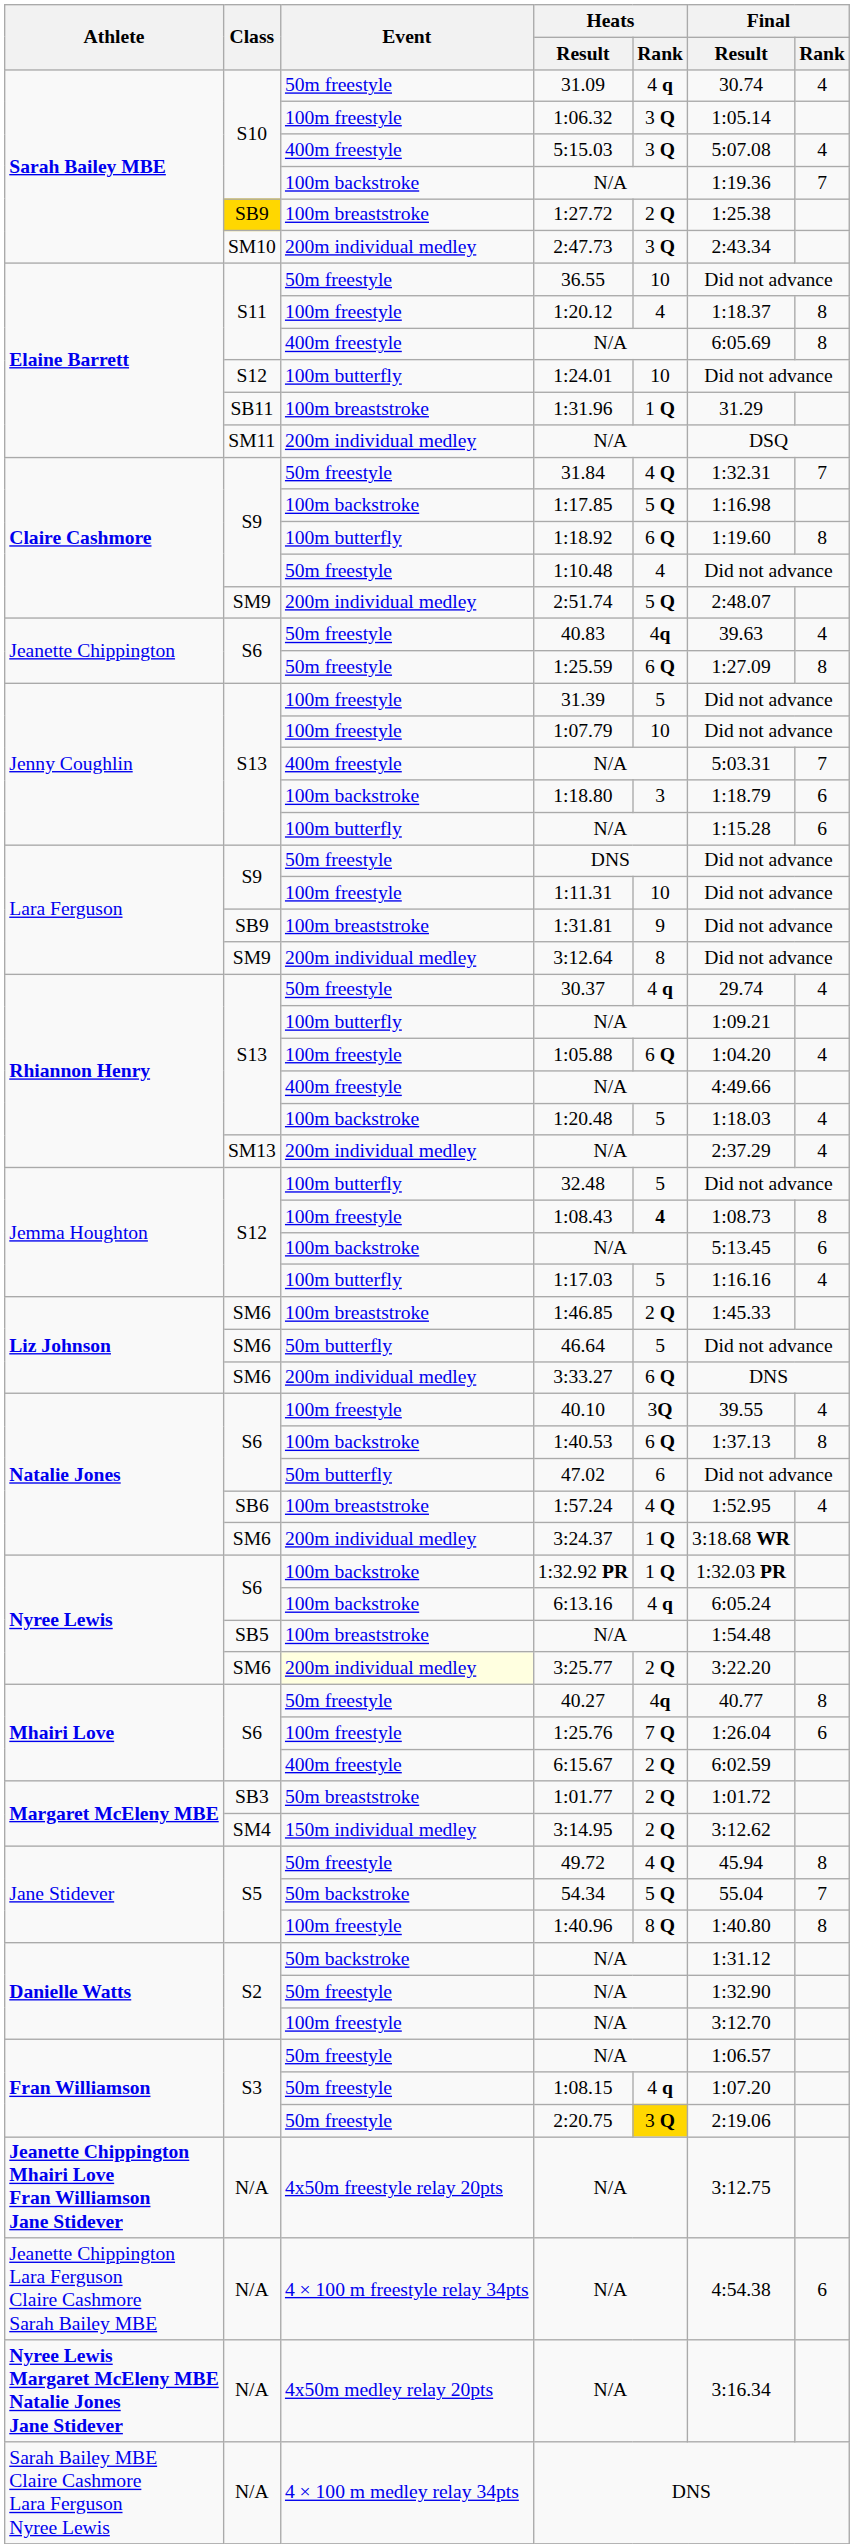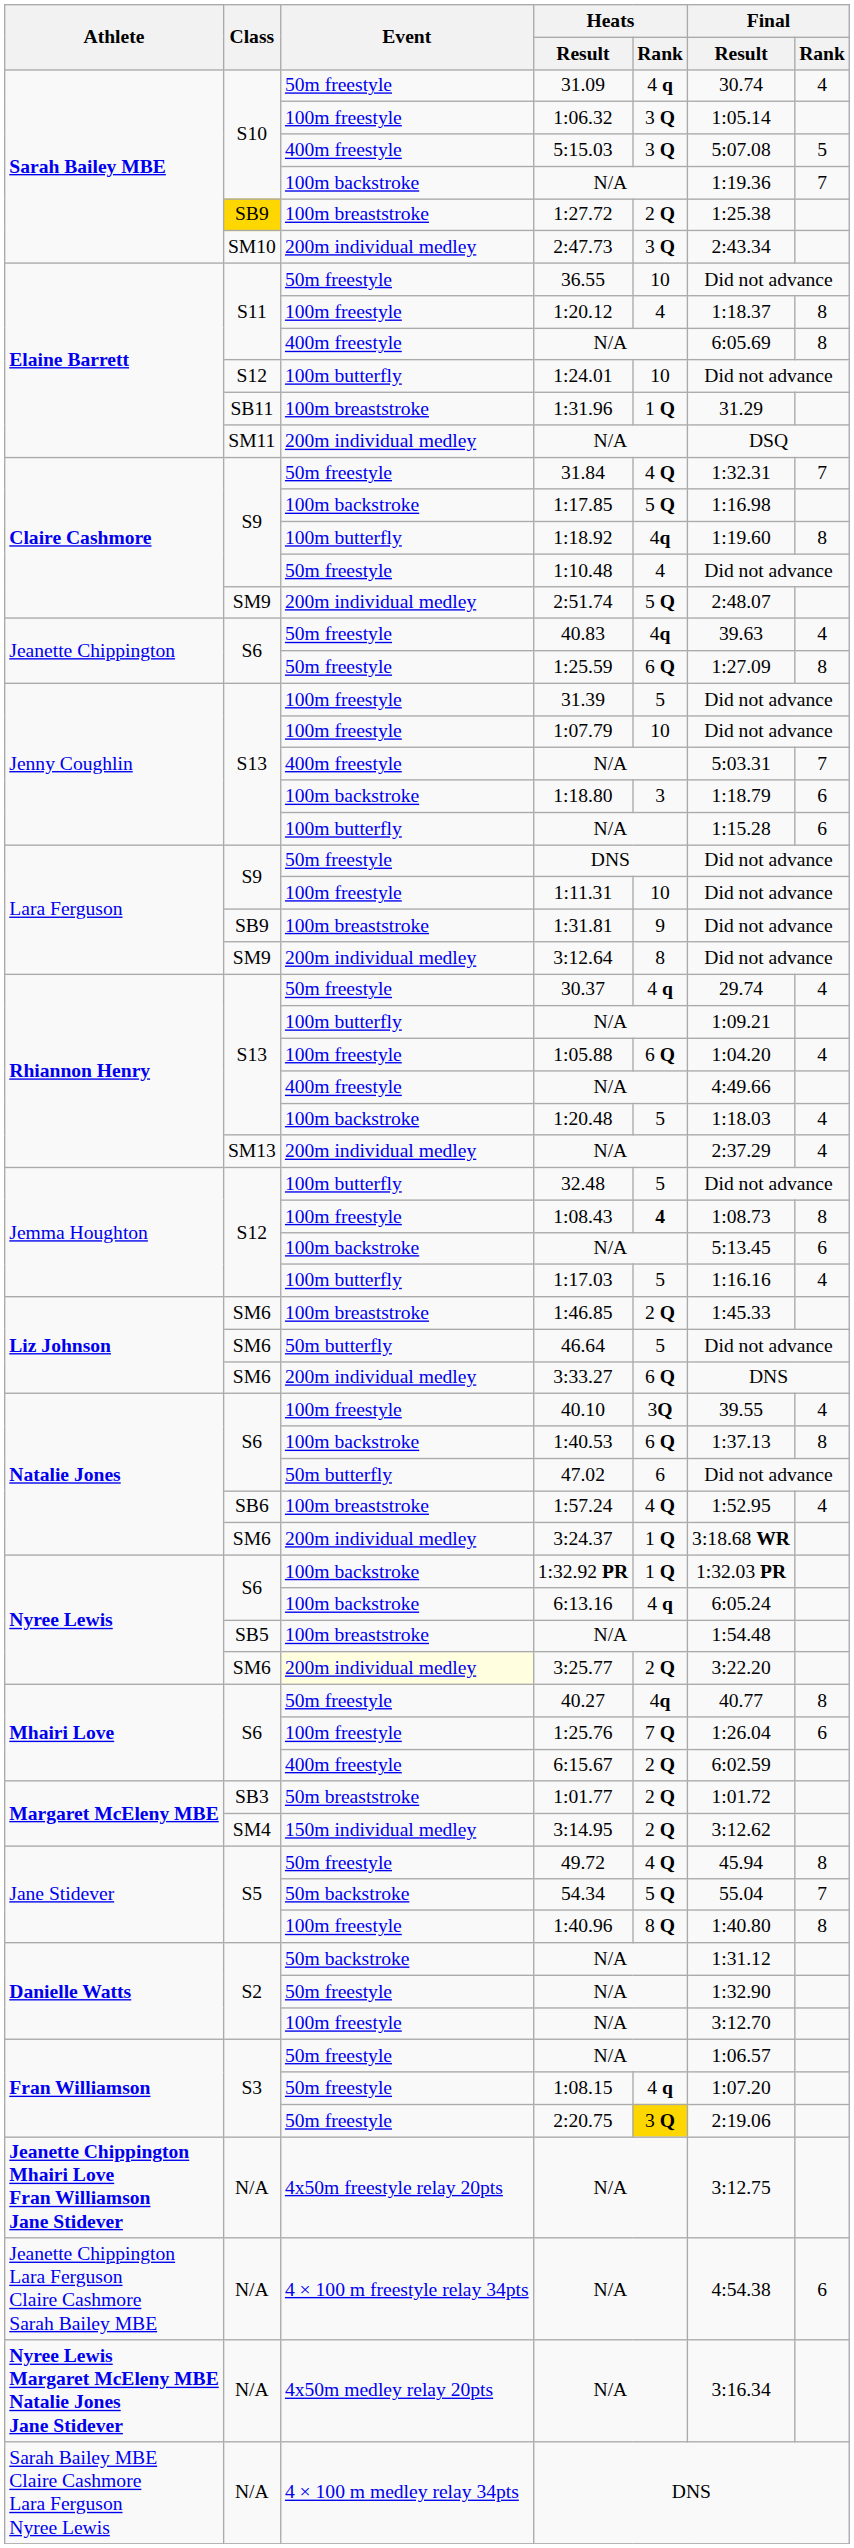 <table class=wikitable style="font-size:90%">
 <tr>
 <th rowspan="2">Athlete</th>
 <th rowspan="2">Class</th>
 <th rowspan="2">Event</th>
 <th colspan="2">Heats</th>
 <th colspan="2">Final</th>
 </tr>
 <tr>
 <th>Result</th>
 <th>Rank</th>
 <th>Result</th>
 <th>Rank</th>
 </tr>
 <tr>
 <td rowspan="6"><strong><a href='#'>Sarah Bailey MBE</a></strong></td>
 <td rowspan="4" style="text-align:center;">S10</td>
 <td><a href='#'>50m freestyle</a></td>
 <td style="text-align:center;">31.09</td>
 <td style="text-align:center;">4 <strong>q</strong></td>
 <td style="text-align:center;">30.74</td>
 <td style="text-align:center;">4</td>
 </tr>
 <tr>
 <td><a href='#'>100m freestyle</a></td>
 <td style="text-align:center;">1:06.32</td>
 <td style="text-align:center;">3 <strong>Q</strong></td>
 <td style="text-align:center;">1:05.14</td>
 <td style="text-align:center;"></td>
 </tr>
 <tr>
 <td><a href='#'>400m freestyle</a></td>
 <td style="text-align:center;">5:15.03</td>
 <td style="text-align:center;">3 <strong>Q</strong></td>
 <td style="text-align:center;">5:07.08</td>
-<td style="text-align:center;">4</td>
+<td style="text-align:center;">5</td>
 </tr>
 <tr>
 <td><a href='#'>100m backstroke</a></td>
 <td style="text-align:center;" colspan="2">N/A</td>
 <td style="text-align:center;">1:19.36</td>
 <td style="text-align:center;">7</td>
 </tr>
 <tr>
 <td style="background: gold; text-align:center;">SB9</td>
 <td><a href='#'>100m breaststroke</a></td>
 <td style="text-align:center;">1:27.72</td>
 <td style="text-align:center;">2 <strong>Q</strong></td>
 <td style="text-align:center;">1:25.38</td>
 <td style="text-align:center;"></td>
 </tr>
 <tr>
 <td style="text-align:center;">SM10</td>
 <td><a href='#'>200m individual medley</a></td>
 <td style="text-align:center;">2:47.73</td>
 <td style="text-align:center;">3 <strong>Q</strong></td>
 <td style="text-align:center;">2:43.34</td>
 <td style="text-align:center;"></td>
 </tr>
 <tr>
 <td rowspan="6"><strong><a href='#'>Elaine Barrett</a></strong></td>
 <td rowspan="3" style="text-align:center;">S11</td>
 <td><a href='#'>50m freestyle</a></td>
 <td style="text-align:center;">36.55</td>
 <td style="text-align:center;">10</td>
 <td style="text-align:center;" colspan="2">Did not advance</td>
 </tr>
 <tr>
 <td><a href='#'>100m freestyle</a></td>
 <td style="text-align:center;">1:20.12</td>
 <td style="text-align:center;">4</td>
 <td style="text-align:center;">1:18.37</td>
 <td style="text-align:center;">8</td>
 </tr>
 <tr>
 <td><a href='#'>400m freestyle</a></td>
 <td style="text-align:center;" colspan="2">N/A</td>
 <td style="text-align:center;">6:05.69</td>
 <td style="text-align:center;">8</td>
 </tr>
 <tr>
 <td style="text-align:center;">S12</td>
 <td><a href='#'>100m butterfly</a></td>
 <td style="text-align:center;">1:24.01</td>
 <td style="text-align:center;">10</td>
 <td style="text-align:center;" colspan="2">Did not advance</td>
 </tr>
 <tr>
 <td style="text-align:center;">SB11</td>
 <td><a href='#'>100m breaststroke</a></td>
 <td style="text-align:center;">1:31.96</td>
 <td style="text-align:center;">1 <strong>Q</strong></td>
 <td style="text-align:center;">31.29</td>
 <td style="text-align:center;"></td>
 </tr>
 <tr>
 <td style="text-align:center;">SM11</td>
 <td><a href='#'>200m individual medley</a></td>
 <td style="text-align:center;" colspan="2">N/A</td>
 <td style="text-align:center;" colspan="2">DSQ</td>
 </tr>
 <tr>
 <td rowspan="5"><strong><a href='#'>Claire Cashmore</a></strong></td>
 <td rowspan="4" style="text-align:center;">S9</td>
 <td><a href='#'>50m freestyle</a></td>
 <td style="text-align:center;">31.84</td>
 <td style="text-align:center;">4 <strong>Q</strong></td>
 <td style="text-align:center;">1:32.31</td>
 <td style="text-align:center;">7</td>
 </tr>
 <tr>
 <td><a href='#'>100m backstroke</a></td>
 <td style="text-align:center;">1:17.85</td>
 <td style="text-align:center;">5 <strong>Q</strong></td>
 <td style="text-align:center;">1:16.98</td>
 <td style="text-align:center;"></td>
 </tr>
 <tr>
 <td><a href='#'>100m butterfly</a></td>
 <td style="text-align:center;">1:18.92</td>
-<td style="text-align:center;">6 <strong>Q</strong></td>
+<td style="text-align:center;">4<strong>q</strong></td>
 <td style="text-align:center;">1:19.60</td>
 <td style="text-align:center;">8</td>
 </tr>
 <tr>
 <td><a href='#'>50m freestyle</a></td>
 <td style="text-align:center;">1:10.48</td>
 <td style="text-align:center;">4</td>
 <td style="text-align:center;" colspan="2">Did not advance</td>
 </tr>
 <tr>
 <td style="text-align:center;">SM9</td>
 <td><a href='#'>200m individual medley</a></td>
 <td style="text-align:center;">2:51.74</td>
 <td style="text-align:center;">5 <strong>Q</strong></td>
 <td style="text-align:center;">2:48.07</td>
 <td style="text-align:center;"></td>
 </tr>
 <tr>
 <td rowspan="2"><a href='#'>Jeanette Chippington</a></td>
 <td rowspan="2" style="text-align:center;">S6</td>
 <td><a href='#'>50m freestyle</a></td>
 <td style="text-align:center;">40.83</td>
 <td style="text-align:center;">4<strong>q</strong></td>
 <td style="text-align:center;">39.63</td>
 <td style="text-align:center;">4</td>
 </tr>
 <tr>
 <td><a href='#'>50m freestyle</a></td>
 <td style="text-align:center;">1:25.59</td>
 <td style="text-align:center;">6 <strong>Q</strong></td>
 <td style="text-align:center;">1:27.09</td>
 <td style="text-align:center;">8</td>
 </tr>
 <tr>
 <td rowspan="5"><a href='#'>Jenny Coughlin</a></td>
 <td rowspan="5" style="text-align:center;">S13</td>
 <td><a href='#'>100m freestyle</a></td>
 <td style="text-align:center;">31.39</td>
 <td style="text-align:center;">5</td>
 <td style="text-align:center;" colspan="2">Did not advance</td>
 </tr>
 <tr>
 <td><a href='#'>100m freestyle</a></td>
 <td style="text-align:center;">1:07.79</td>
 <td style="text-align:center;">10</td>
 <td style="text-align:center;" colspan="2">Did not advance</td>
 </tr>
 <tr>
 <td><a href='#'>400m freestyle</a></td>
 <td style="text-align:center;" colspan="2">N/A</td>
 <td style="text-align:center;">5:03.31</td>
 <td style="text-align:center;">7</td>
 </tr>
 <tr>
 <td><a href='#'>100m backstroke</a></td>
 <td style="text-align:center;">1:18.80</td>
 <td style="text-align:center;">3</td>
 <td style="text-align:center;">1:18.79</td>
 <td style="text-align:center;">6</td>
 </tr>
 <tr>
 <td><a href='#'>100m butterfly</a></td>
 <td style="text-align:center;" colspan="2">N/A</td>
 <td style="text-align:center;">1:15.28</td>
 <td style="text-align:center;">6</td>
 </tr>
 <tr>
 <td rowspan="4"><a href='#'>Lara Ferguson</a></td>
 <td rowspan="2" style="text-align:center;">S9</td>
 <td><a href='#'>50m freestyle</a></td>
 <td style="text-align:center;" colspan="2">DNS</td>
 <td style="text-align:center;" colspan="2">Did not advance</td>
 </tr>
 <tr>
 <td><a href='#'>100m freestyle</a></td>
 <td style="text-align:center;">1:11.31</td>
 <td style="text-align:center;">10</td>
 <td style="text-align:center;" colspan="2">Did not advance</td>
 </tr>
 <tr>
 <td style="text-align:center;">SB9</td>
 <td><a href='#'>100m breaststroke</a></td>
 <td style="text-align:center;">1:31.81</td>
 <td style="text-align:center;">9</td>
 <td style="text-align:center;" colspan="2">Did not advance</td>
 </tr>
 <tr>
 <td style="text-align:center;">SM9</td>
 <td><a href='#'>200m individual medley</a></td>
 <td style="text-align:center;">3:12.64</td>
 <td style="text-align:center;">8</td>
 <td style="text-align:center;" colspan="2">Did not advance</td>
 </tr>
 <tr>
 <td rowspan="6"><strong><a href='#'>Rhiannon Henry</a></strong></td>
 <td rowspan="5" style="text-align:center;">S13</td>
 <td><a href='#'>50m freestyle</a></td>
 <td style="text-align:center;">30.37</td>
 <td style="text-align:center;">4 <strong>q</strong></td>
 <td style="text-align:center;">29.74</td>
 <td style="text-align:center;">4</td>
 </tr>
 <tr>
 <td><a href='#'>100m butterfly</a></td>
 <td style="text-align:center;" colspan="2">N/A</td>
 <td style="text-align:center;">1:09.21</td>
 <td style="text-align:center;"></td>
 </tr>
 <tr>
 <td><a href='#'>100m freestyle</a></td>
 <td style="text-align:center;">1:05.88</td>
 <td style="text-align:center;">6 <strong>Q</strong></td>
 <td style="text-align:center;">1:04.20</td>
 <td style="text-align:center;">4</td>
 </tr>
 <tr>
 <td><a href='#'>400m freestyle</a></td>
 <td style="text-align:center;" colspan="2">N/A</td>
 <td style="text-align:center;">4:49.66</td>
 <td style="text-align:center;"></td>
 </tr>
 <tr>
 <td><a href='#'>100m backstroke</a></td>
 <td style="text-align:center;">1:20.48</td>
 <td style="text-align:center;">5</td>
 <td style="text-align:center;">1:18.03</td>
 <td style="text-align:center;">4</td>
 </tr>
 <tr>
 <td style="text-align:center;">SM13</td>
 <td><a href='#'>200m individual medley</a></td>
 <td style="text-align:center;" colspan="2">N/A</td>
 <td style="text-align:center;">2:37.29</td>
 <td style="text-align:center;">4</td>
 </tr>
 <tr>
 <td rowspan="4"><a href='#'>Jemma Houghton</a></td>
 <td rowspan="4" style="text-align:center;">S12</td>
 <td><a href='#'>100m butterfly</a></td>
 <td style="text-align:center;">32.48</td>
 <td style="text-align:center;">5</td>
 <td style="text-align:center;" colspan="2">Did not advance</td>
 </tr>
 <tr>
 <td><a href='#'>100m freestyle</a></td>
 <td style="text-align:center;">1:08.43</td>
 <td style="text-align:center;"><strong>4</strong></td>
 <td style="text-align:center;">1:08.73</td>
 <td style="text-align:center;">8</td>
 </tr>
 <tr>
 <td><a href='#'>100m backstroke</a></td>
 <td style="text-align:center;" colspan="2">N/A</td>
 <td style="text-align:center;">5:13.45</td>
 <td style="text-align:center;">6</td>
 </tr>
 <tr>
 <td><a href='#'>100m butterfly</a></td>
 <td style="text-align:center;">1:17.03</td>
 <td style="text-align:center;">5</td>
 <td style="text-align:center;">1:16.16</td>
 <td style="text-align:center;">4</td>
 </tr>
 <tr>
 <td rowspan="3"><strong><a href='#'>Liz Johnson</a></strong></td>
 <td style="text-align:center;">SM6</td>
 <td><a href='#'>100m breaststroke</a></td>
 <td style="text-align:center;">1:46.85</td>
 <td style="text-align:center;">2 <strong>Q</strong></td>
 <td style="text-align:center;">1:45.33</td>
 <td style="text-align:center;"></td>
 </tr>
 <tr>
 <td style="text-align:center;">SM6</td>
 <td><a href='#'>50m butterfly</a></td>
 <td style="text-align:center;">46.64</td>
 <td style="text-align:center;">5</td>
 <td style="text-align:center;" colspan="2">Did not advance</td>
 </tr>
 <tr>
 <td style="text-align:center;">SM6</td>
 <td><a href='#'>200m individual medley</a></td>
 <td style="text-align:center;">3:33.27</td>
 <td style="text-align:center;">6 <strong>Q</strong></td>
 <td style="text-align:center;" colspan="2">DNS</td>
 </tr>
 <tr>
 <td rowspan="5"><strong><a href='#'>Natalie Jones</a></strong></td>
 <td rowspan="3" style="text-align:center;">S6</td>
 <td><a href='#'>100m freestyle</a></td>
 <td style="text-align:center;">40.10</td>
 <td style="text-align:center;">3<strong>Q</strong></td>
 <td style="text-align:center;">39.55</td>
 <td style="text-align:center;">4</td>
 </tr>
 <tr>
 <td><a href='#'>100m backstroke</a></td>
 <td style="text-align:center;">1:40.53</td>
 <td style="text-align:center;">6 <strong>Q</strong></td>
 <td style="text-align:center;">1:37.13</td>
 <td style="text-align:center;">8</td>
 </tr>
 <tr>
 <td><a href='#'>50m butterfly</a></td>
 <td style="text-align:center;">47.02</td>
 <td style="text-align:center;">6</td>
 <td style="text-align:center;" colspan="2">Did not advance</td>
 </tr>
 <tr>
 <td style="text-align:center;">SB6</td>
 <td><a href='#'>100m breaststroke</a></td>
 <td style="text-align:center;">1:57.24</td>
 <td style="text-align:center;">4 <strong>Q</strong></td>
 <td style="text-align:center;">1:52.95</td>
 <td style="text-align:center;">4</td>
 </tr>
 <tr>
 <td style="text-align:center;">SM6</td>
 <td><a href='#'>200m individual medley</a></td>
 <td style="text-align:center;">3:24.37</td>
 <td style="text-align:center;">1 <strong>Q</strong></td>
 <td style="text-align:center;">3:18.68 <strong>WR</strong></td>
 <td style="text-align:center;"></td>
 </tr>
 <tr>
 <td rowspan="4"><strong><a href='#'>Nyree Lewis</a></strong></td>
 <td rowspan="2" style="text-align:center;">S6</td>
 <td><a href='#'>100m backstroke</a></td>
 <td style="text-align:center;">1:32.92 <strong>PR</strong></td>
 <td style="text-align:center;">1 <strong>Q</strong></td>
 <td style="text-align:center;">1:32.03 <strong>PR</strong></td>
 <td style="text-align:center;"></td>
 </tr>
 <tr>
 <td><a href='#'>100m backstroke</a></td>
 <td style="text-align:center;">6:13.16</td>
 <td style="text-align:center;">4 <strong>q</strong></td>
 <td style="text-align:center;">6:05.24</td>
 <td style="text-align:center;"></td>
 </tr>
 <tr>
 <td style="text-align:center;">SB5</td>
 <td><a href='#'>100m breaststroke</a></td>
 <td style="text-align:center;" colspan="2">N/A</td>
 <td style="text-align:center;">1:54.48</td>
 <td style="text-align:center;"></td>
 </tr>
 <tr>
 <td style="text-align:center;">SM6</td>
 <td style="background: lightyellow;"><a href='#'>200m individual medley</a></td>
 <td style="text-align:center;">3:25.77</td>
 <td style="text-align:center;">2 <strong>Q</strong></td>
 <td style="text-align:center;">3:22.20</td>
 <td style="text-align:center;"></td>
 </tr>
 <tr>
 <td rowspan="3"><strong><a href='#'>Mhairi Love</a></strong></td>
 <td rowspan="3" style="text-align:center;">S6</td>
 <td><a href='#'>50m freestyle</a></td>
 <td style="text-align:center;">40.27</td>
 <td style="text-align:center;">4<strong>q</strong></td>
 <td style="text-align:center;">40.77</td>
 <td style="text-align:center;">8</td>
 </tr>
 <tr>
 <td><a href='#'>100m freestyle</a></td>
 <td style="text-align:center;">1:25.76</td>
 <td style="text-align:center;">7 <strong>Q</strong></td>
 <td style="text-align:center;">1:26.04</td>
 <td style="text-align:center;">6</td>
 </tr>
 <tr>
 <td><a href='#'>400m freestyle</a></td>
 <td style="text-align:center;">6:15.67</td>
 <td style="text-align:center;">2 <strong>Q</strong></td>
 <td style="text-align:center;">6:02.59</td>
 <td style="text-align:center;"></td>
 </tr>
 <tr>
 <td rowspan="2"><strong><a href='#'>Margaret McEleny MBE</a></strong></td>
 <td style="text-align:center;">SB3</td>
 <td><a href='#'>50m breaststroke</a></td>
 <td style="text-align:center;">1:01.77</td>
 <td style="text-align:center;">2 <strong>Q</strong></td>
 <td style="text-align:center;">1:01.72</td>
 <td style="text-align:center;"></td>
 </tr>
 <tr>
 <td style="text-align:center;">SM4</td>
 <td><a href='#'>150m individual medley</a></td>
 <td style="text-align:center;">3:14.95</td>
 <td style="text-align:center;">2 <strong>Q</strong></td>
 <td style="text-align:center;">3:12.62</td>
 <td style="text-align:center;"></td>
 </tr>
 <tr>
 <td rowspan="3"><a href='#'>Jane Stidever</a></td>
 <td rowspan="3" style="text-align:center;">S5</td>
 <td><a href='#'>50m freestyle</a></td>
 <td style="text-align:center;">49.72</td>
 <td style="text-align:center;">4 <strong>Q</strong></td>
 <td style="text-align:center;">45.94</td>
 <td style="text-align:center;">8</td>
 </tr>
 <tr>
 <td><a href='#'>50m backstroke</a></td>
 <td style="text-align:center;">54.34</td>
 <td style="text-align:center;">5 <strong>Q</strong></td>
 <td style="text-align:center;">55.04</td>
 <td style="text-align:center;">7</td>
 </tr>
 <tr>
 <td><a href='#'>100m freestyle</a></td>
 <td style="text-align:center;">1:40.96</td>
 <td style="text-align:center;">8 <strong>Q</strong></td>
 <td style="text-align:center;">1:40.80</td>
 <td style="text-align:center;">8</td>
 </tr>
 <tr>
 <td rowspan="3"><strong><a href='#'>Danielle Watts</a></strong></td>
 <td rowspan="3" style="text-align:center;">S2</td>
 <td><a href='#'>50m backstroke</a></td>
 <td style="text-align:center;" colspan="2">N/A</td>
 <td style="text-align:center;">1:31.12</td>
 <td style="text-align:center;"></td>
 </tr>
 <tr>
 <td><a href='#'>50m freestyle</a></td>
 <td style="text-align:center;" colspan="2">N/A</td>
 <td style="text-align:center;">1:32.90</td>
 <td style="text-align:center;"></td>
 </tr>
 <tr>
 <td><a href='#'>100m freestyle</a></td>
 <td style="text-align:center;" colspan="2">N/A</td>
 <td style="text-align:center;">3:12.70</td>
 <td style="text-align:center;"></td>
 </tr>
 <tr>
 <td rowspan="3"><strong><a href='#'>Fran Williamson</a></strong></td>
 <td rowspan="3" style="text-align:center;">S3</td>
 <td><a href='#'>50m freestyle</a></td>
 <td style="text-align:center;" colspan="2">N/A</td>
 <td style="text-align:center;">1:06.57</td>
 <td style="text-align:center;"></td>
 </tr>
 <tr>
 <td><a href='#'>50m freestyle</a></td>
 <td style="text-align:center;">1:08.15</td>
 <td style="text-align:center;">4 <strong>q</strong></td>
 <td style="text-align:center;">1:07.20</td>
 <td style="text-align:center;"></td>
 </tr>
 <tr>
 <td><a href='#'>50m freestyle</a></td>
 <td style="text-align:center;">2:20.75</td>
 <td style="background: gold; text-align:center;">3 <strong>Q</strong></td>
 <td style="text-align:center;">2:19.06</td>
 <td style="text-align:center;"></td>
 </tr>
 <tr>
 <td><strong><a href='#'>Jeanette Chippington</a></strong><br> <strong><a href='#'>Mhairi Love</a></strong><br> <strong><a href='#'>Fran Williamson</a></strong><br> <strong><a href='#'>Jane Stidever</a></strong></td>
 <td style="text-align:center;">N/A</td>
 <td><a href='#'>4x50m freestyle relay 20pts</a></td>
 <td style="text-align:center;" colspan="2">N/A</td>
 <td style="text-align:center;">3:12.75</td>
 <td style="text-align:center;"></td>
 </tr>
 <tr>
 <td><a href='#'>Jeanette Chippington</a><br> <a href='#'>Lara Ferguson</a><br> <a href='#'>Claire Cashmore</a><br> <a href='#'>Sarah Bailey MBE</a></td>
 <td style="text-align:center;">N/A</td>
 <td><a href='#'>4 × 100 m freestyle relay 34pts</a></td>
 <td style="text-align:center;" colspan="2">N/A</td>
 <td style="text-align:center;">4:54.38</td>
 <td style="text-align:center;">6</td>
 </tr>
 <tr>
 <td><strong><a href='#'>Nyree Lewis</a></strong><br> <strong><a href='#'>Margaret McEleny MBE</a></strong><br> <strong><a href='#'>Natalie Jones</a></strong><br> <strong><a href='#'>Jane Stidever</a></strong></td>
 <td style="text-align:center;">N/A</td>
 <td><a href='#'>4x50m medley relay 20pts</a></td>
 <td style="text-align:center;" colspan="2">N/A</td>
 <td style="text-align:center;">3:16.34</td>
 <td style="text-align:center;"></td>
 </tr>
 <tr>
 <td><a href='#'>Sarah Bailey MBE</a><br> <a href='#'>Claire Cashmore</a><br> <a href='#'>Lara Ferguson</a><br> <a href='#'>Nyree Lewis</a></td>
 <td style="text-align:center;">N/A</td>
 <td><a href='#'>4 × 100 m medley relay 34pts</a></td>
 <td style="text-align:center;" colspan="4">DNS</td>
 </tr>
 </table>
